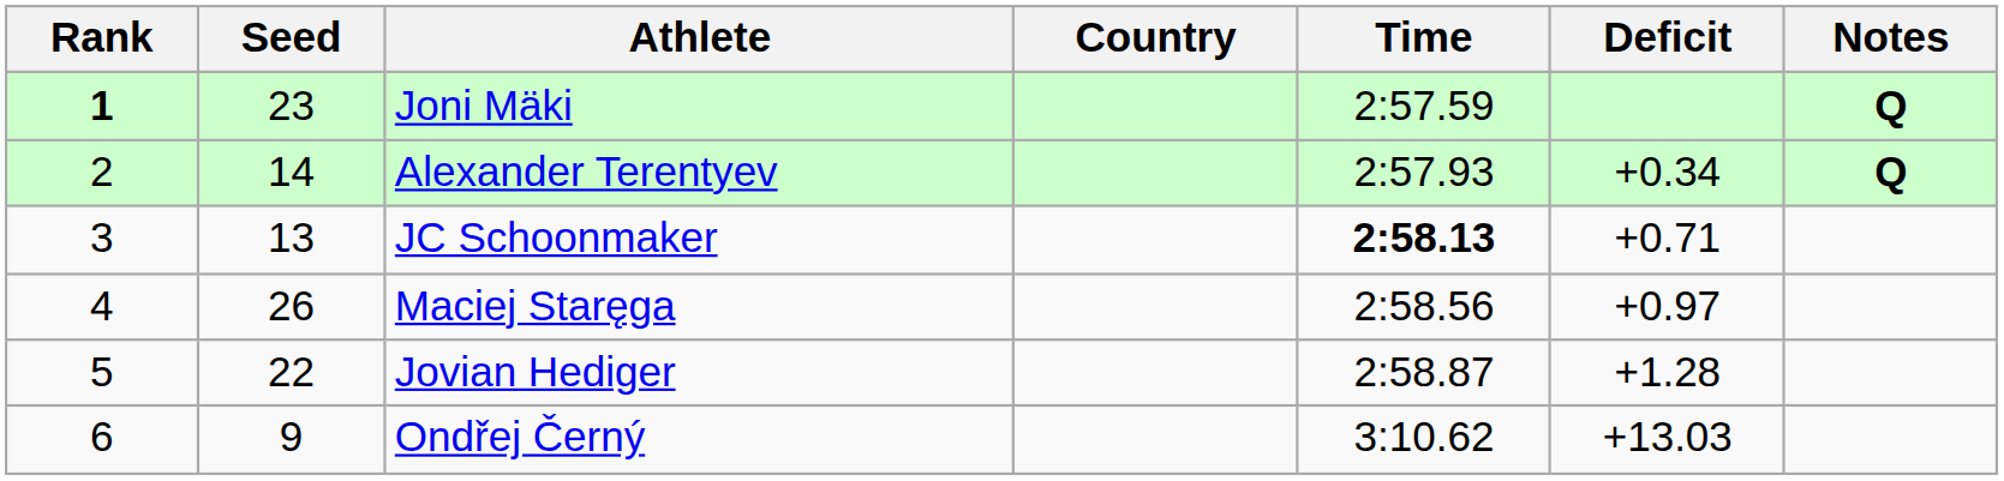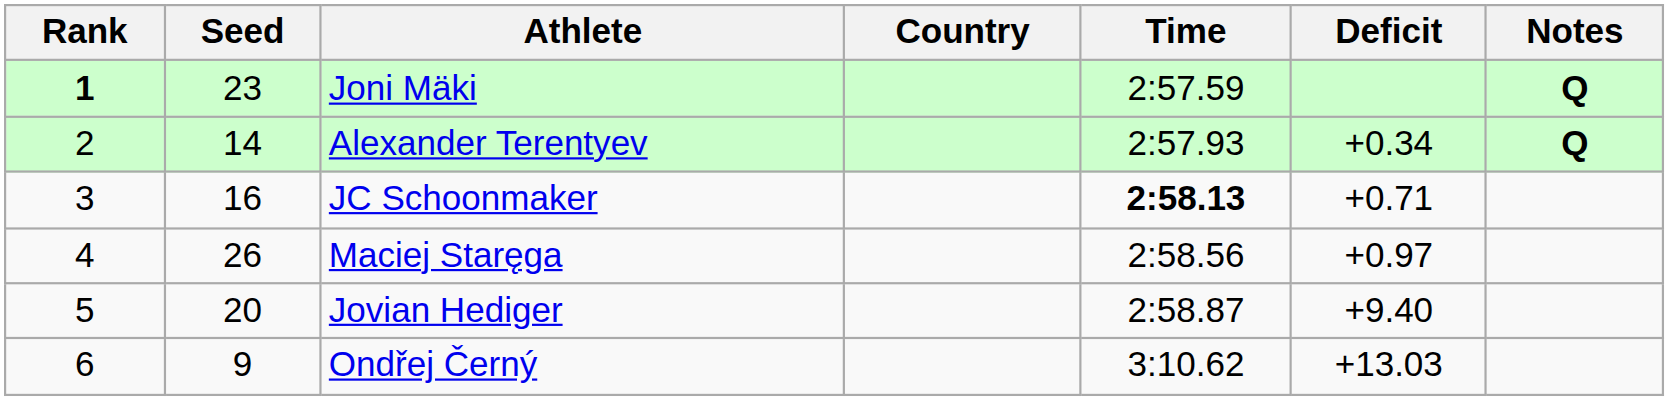 <table class="wikitable sortable" style="text-align:center" width=60%>
 <tr>
 <th>Rank</th>
 <th>Seed</th>
 <th>Athlete</th>
 <th>Country</th>
 <th>Time</th>
 <th>Deficit</th>
 <th>Notes</th>
 </tr>
 <tr bgcolor=#ccffcc>
 <td><strong>1</strong></td>
 <td>23</td>
 <td align=left><a href='#'>Joni Mäki</a></td>
 <td align=left></td>
 <td>2:57.59</td>
 <td></td>
 <td><strong>Q</strong></td>
 </tr>
 <tr bgcolor=#ccffcc>
 <td>2</td>
 <td>14</td>
 <td align=left><a href='#'>Alexander Terentyev</a></td>
 <td align=left></td>
 <td>2:57.93</td>
 <td>+0.34</td>
 <td><strong>Q</strong></td>
 </tr>
 <tr>
 <td>3</td>
-<td>13</td>
+<td>16</td>
 <td align=left><a href='#'>JC Schoonmaker</a></td>
 <td align=left></td>
 <td><strong>2:58.13</strong></td>
 <td>+0.71</td>
 <td></td>
 </tr>
 <tr>
 <td>4</td>
 <td>26</td>
 <td align=left><a href='#'>Maciej Staręga</a></td>
 <td align=left></td>
 <td>2:58.56</td>
 <td>+0.97</td>
 <td></td>
 </tr>
 <tr>
 <td>5</td>
-<td>22</td>
+<td>20</td>
 <td align=left><a href='#'>Jovian Hediger</a></td>
 <td align=left></td>
 <td>2:58.87</td>
-<td>+1.28</td>
+<td>+9.40</td>
 <td></td>
 </tr>
 <tr>
 <td>6</td>
 <td>9</td>
 <td align=left><a href='#'>Ondřej Černý</a></td>
 <td align=left></td>
 <td>3:10.62</td>
 <td>+13.03</td>
 <td></td>
 </tr>
 </table>
